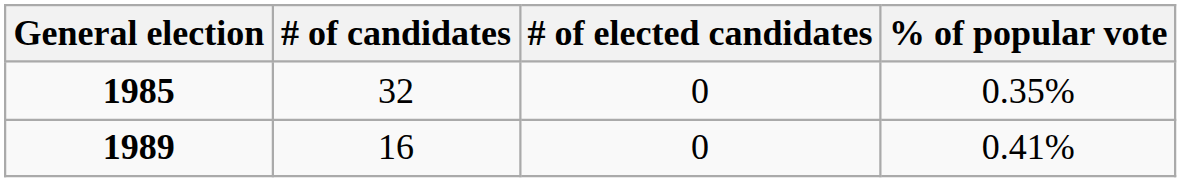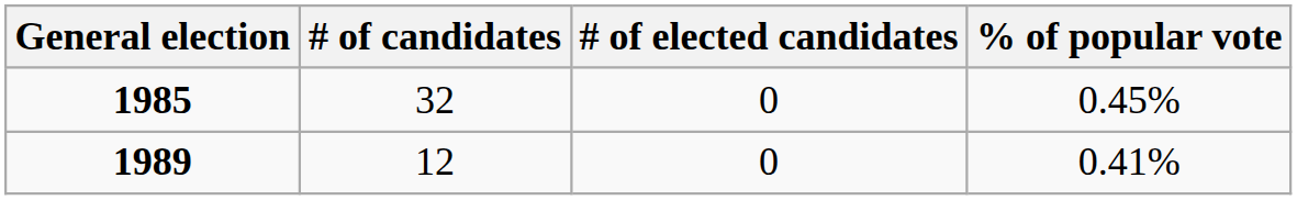 <table class="wikitable" style="text-align:center">
 <tr>
 <th>General election</th>
 <th># of candidates</th>
 <th># of elected candidates</th>
 <th>% of popular vote</th>
 </tr>
 <tr>
 <td><strong>1985</strong></td>
 <td>32</td>
 <td>0</td>
-<td>0.35%</td>
+<td>0.45%</td>
 </tr>
 <tr>
 <td><strong>1989</strong></td>
-<td>16</td>
+<td>12</td>
 <td>0</td>
 <td>0.41%</td>
 </tr>
 </table>
